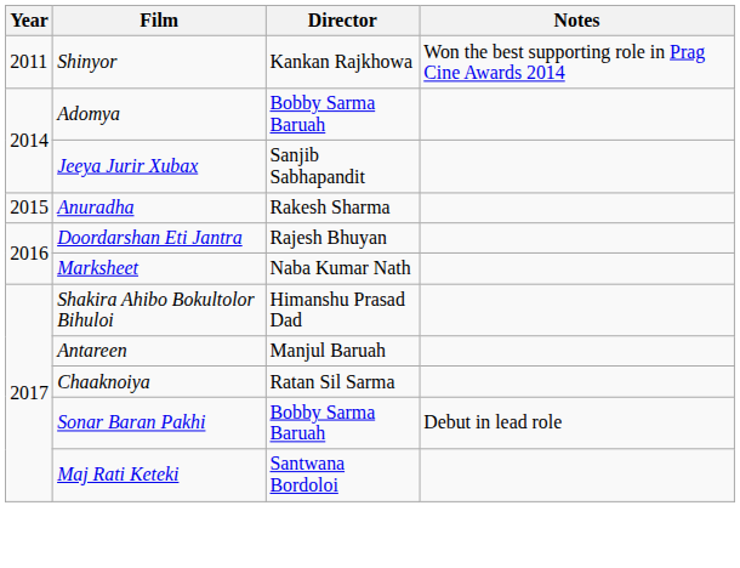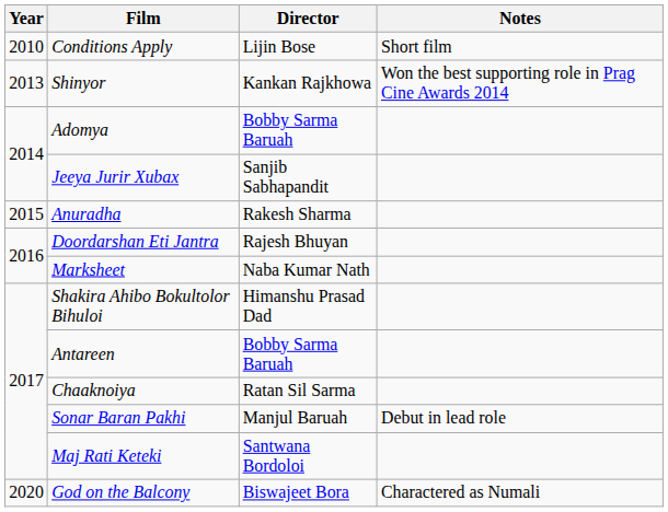 <table class="wikitable">
 <tr>
 <th>Year</th>
 <th>Film</th>
 <th>Director</th>
 <th>Notes</th>
 </tr>
 <tr>
-<td>2011</td>
+<td>2010</td>
+<td><em>Conditions Apply</em></td>
+<td>Lijin Bose</td>
+<td>Short film</td>
+</tr>
+<tr>
+<td>2013</td>
 <td><em>Shinyor</em></td>
 <td>Kankan Rajkhowa</td>
 <td>Won the best supporting role in <a href='#'>Prag Cine Awards 2014</a></td>
 </tr>
 <tr>
 <td rowspan="2">2014</td>
 <td><em>Adomya</em></td>
 <td><a href='#'>Bobby Sarma Baruah</a></td>
 <td></td>
 </tr>
 <tr>
 <td><em><a href='#'>Jeeya Jurir Xubax</a></em></td>
 <td>Sanjib Sabhapandit</td>
 <td></td>
 </tr>
 <tr>
 <td>2015</td>
 <td><em><a href='#'>Anuradha</a></em></td>
 <td>Rakesh Sharma</td>
 <td></td>
 </tr>
 <tr>
 <td rowspan="2">2016</td>
 <td><em><a href='#'>Doordarshan Eti Jantra</a></em></td>
 <td>Rajesh Bhuyan</td>
 <td></td>
 </tr>
 <tr>
 <td><em><a href='#'>Marksheet</a></em></td>
 <td>Naba Kumar Nath</td>
 <td></td>
 </tr>
 <tr>
 <td rowspan="5">2017</td>
 <td><em>Shakira Ahibo Bokultolor Bihuloi</em></td>
 <td>Himanshu Prasad Dad</td>
 <td></td>
 </tr>
 <tr>
 <td><em>Antareen</em></td>
-<td>Manjul Baruah</td>
+<td><a href='#'>Bobby Sarma Baruah</a></td>
 <td></td>
 </tr>
 <tr>
 <td><em>Chaaknoiya</em></td>
 <td>Ratan Sil Sarma</td>
 <td></td>
 </tr>
 <tr>
 <td><em><a href='#'>Sonar Baran Pakhi</a></em></td>
-<td><a href='#'>Bobby Sarma Baruah</a></td>
+<td>Manjul Baruah</td>
 <td>Debut in lead role</td>
 </tr>
 <tr>
 <td><em><a href='#'>Maj Rati Keteki</a></em></td>
 <td><a href='#'>Santwana Bordoloi</a></td>
 <td></td>
 </tr>
+<tr>
+<td>2020</td>
+<td><em><a href='#'>God on the Balcony</a></em></td>
+<td><a href='#'>Biswajeet Bora</a></td>
+<td>Charactered as Numali</td>
+</tr>
 </table>
